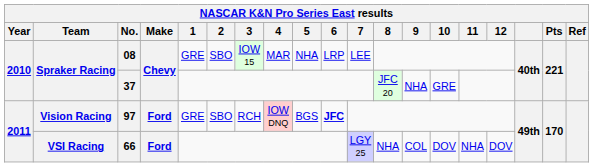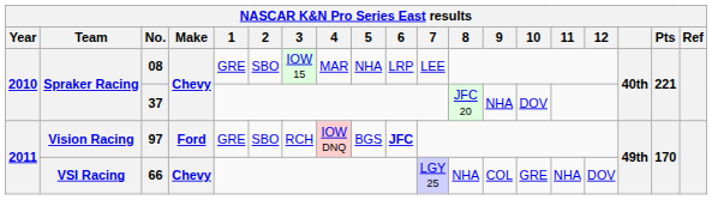 <table class="wikitable" style="text-align:center; font-size:75%">
 <tr>
 <th colspan=45><a href='#'>NASCAR K&N Pro Series East</a> results</th>
 </tr>
 <tr>
 <th>Year</th>
 <th>Team</th>
 <th>No.</th>
 <th>Make</th>
 <th>1</th>
 <th>2</th>
 <th>3</th>
 <th>4</th>
 <th>5</th>
 <th>6</th>
 <th>7</th>
 <th>8</th>
 <th>9</th>
 <th>10</th>
 <th>11</th>
 <th>12</th>
 <th></th>
 <th>Pts</th>
 <th>Ref</th>
 </tr>
 <tr>
 <th rowspan=2><a href='#'>2010</a></th>
 <th rowspan=2><a href='#'>Spraker Racing</a></th>
 <th>08</th>
 <th rowspan=2><a href='#'>Chevy</a></th>
 <td><a href='#'>GRE</a></td>
 <td><a href='#'>SBO</a></td>
 <td style="background:#DFFFDF;"><a href='#'>IOW</a><br><small>15</small></td>
 <td><a href='#'>MAR</a></td>
 <td><a href='#'>NHA</a></td>
 <td><a href='#'>LRP</a></td>
 <td><a href='#'>LEE</a></td>
 <td colspan=5></td>
 <th rowspan=2>40th</th>
 <th rowspan=2>221</th>
 <th rowspan=2></th>
 </tr>
 <tr>
 <th>37</th>
 <td colspan=7></td>
 <td style="background:#DFFFDF;"><a href='#'>JFC</a><br><small>20</small></td>
 <td><a href='#'>NHA</a></td>
-<td><a href='#'>GRE</a></td>
+<td><a href='#'>DOV</a></td>
 </tr>
 <tr>
 <th rowspan=2><a href='#'>2011</a></th>
 <th><a href='#'>Vision Racing</a></th>
 <th>97</th>
 <th><a href='#'>Ford</a></th>
 <td><a href='#'>GRE</a></td>
 <td><a href='#'>SBO</a></td>
 <td><a href='#'>RCH</a></td>
 <td style="background:#FFCFCF;"><a href='#'>IOW</a><br><small>DNQ</small></td>
 <td><a href='#'>BGS</a></td>
 <td><strong><a href='#'>JFC</a></strong></td>
 <td colspan=6></td>
 <th rowspan=2>49th</th>
 <th rowspan=2>170</th>
 <th rowspan=2></th>
 </tr>
 <tr>
 <th><a href='#'>VSI Racing</a></th>
 <th>66</th>
-<th><a href='#'>Ford</a></th>
+<th><a href='#'>Chevy</a></th>
 <td colspan=6></td>
 <td style="background:#CFCFFF;"><a href='#'>LGY</a><br><small>25</small></td>
 <td><a href='#'>NHA</a></td>
 <td><a href='#'>COL</a></td>
-<td><a href='#'>DOV</a></td>
+<td><a href='#'>GRE</a></td>
 <td><a href='#'>NHA</a></td>
 <td><a href='#'>DOV</a></td>
 </tr>
 </table>
